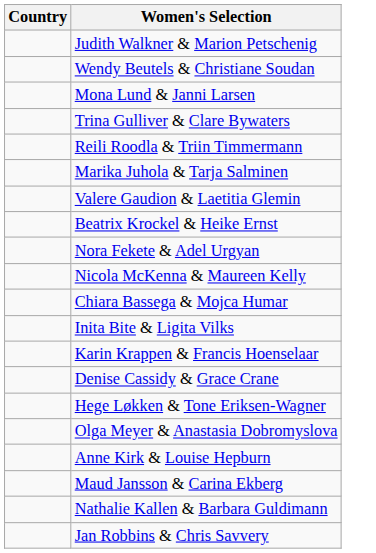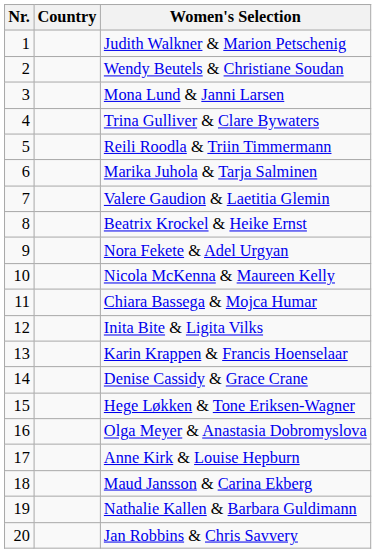 <table class="wikitable">
 <tr>
+<th>Nr.</th>
 <th>Country</th>
 <th>Women's Selection</th>
 </tr>
 <tr>
+<td align=right>1</td>
 <td></td>
 <td><a href='#'>Judith Walkner</a> & <a href='#'>Marion Petschenig</a></td>
 </tr>
 <tr>
+<td align=right>2</td>
 <td></td>
 <td><a href='#'>Wendy Beutels</a> & <a href='#'>Christiane Soudan</a></td>
 </tr>
 <tr>
+<td align=right>3</td>
 <td></td>
 <td><a href='#'>Mona Lund</a> & <a href='#'>Janni Larsen</a></td>
 </tr>
 <tr>
+<td align=right>4</td>
 <td></td>
 <td><a href='#'>Trina Gulliver</a> & <a href='#'>Clare Bywaters</a></td>
 </tr>
 <tr>
+<td align=right>5</td>
 <td></td>
 <td><a href='#'>Reili Roodla</a> & <a href='#'>Triin Timmermann</a></td>
 </tr>
 <tr>
+<td align=right>6</td>
 <td></td>
 <td><a href='#'>Marika Juhola</a> & <a href='#'>Tarja Salminen</a></td>
 </tr>
 <tr>
+<td align=right>7</td>
 <td></td>
 <td><a href='#'>Valere Gaudion</a> & <a href='#'>Laetitia Glemin</a></td>
 </tr>
 <tr>
+<td align=right>8</td>
 <td></td>
 <td><a href='#'>Beatrix Krockel</a> & <a href='#'>Heike Ernst</a></td>
 </tr>
 <tr>
+<td align=right>9</td>
 <td></td>
 <td><a href='#'>Nora Fekete</a> & <a href='#'>Adel Urgyan</a></td>
 </tr>
 <tr>
+<td align=right>10</td>
 <td></td>
 <td><a href='#'>Nicola McKenna</a> & <a href='#'>Maureen Kelly</a></td>
 </tr>
 <tr>
+<td align=right>11</td>
 <td></td>
 <td><a href='#'>Chiara Bassega</a> & <a href='#'>Mojca Humar</a></td>
 </tr>
 <tr>
+<td align=right>12</td>
 <td></td>
 <td><a href='#'>Inita Bite</a> & <a href='#'>Ligita Vilks</a></td>
 </tr>
 <tr>
+<td align=right>13</td>
 <td></td>
 <td><a href='#'>Karin Krappen</a> & <a href='#'>Francis Hoenselaar</a></td>
 </tr>
 <tr>
+<td align=right>14</td>
 <td></td>
 <td><a href='#'>Denise Cassidy</a> & <a href='#'>Grace Crane</a></td>
 </tr>
 <tr>
+<td align=right>15</td>
 <td></td>
 <td><a href='#'>Hege Løkken</a> & <a href='#'>Tone Eriksen-Wagner</a></td>
 </tr>
 <tr>
+<td align=right>16</td>
 <td></td>
 <td><a href='#'>Olga Meyer</a> & <a href='#'>Anastasia Dobromyslova</a></td>
 </tr>
 <tr>
+<td align=right>17</td>
 <td></td>
 <td><a href='#'>Anne Kirk</a> & <a href='#'>Louise Hepburn</a></td>
 </tr>
 <tr>
+<td align=right>18</td>
 <td></td>
 <td><a href='#'>Maud Jansson</a> & <a href='#'>Carina Ekberg</a></td>
 </tr>
 <tr>
+<td align=right>19</td>
 <td></td>
 <td><a href='#'>Nathalie Kallen</a> & <a href='#'>Barbara Guldimann</a></td>
 </tr>
 <tr>
+<td align=right>20</td>
 <td></td>
 <td><a href='#'>Jan Robbins</a> & <a href='#'>Chris Savvery</a></td>
 </tr>
 </table>
